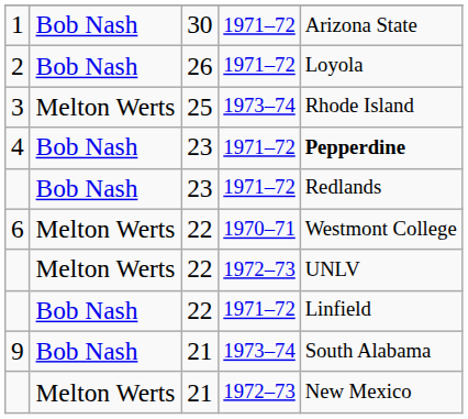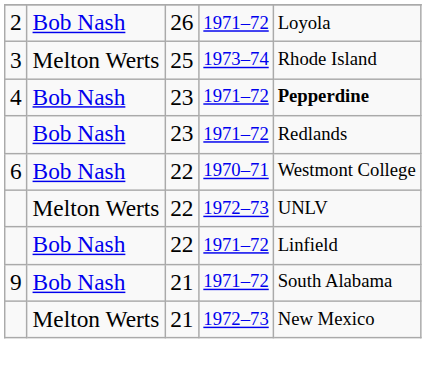 <table class="wikitable">
 <tr>
-</tr>
-<tr>
-<td>1</td>
-<td><a href='#'>Bob Nash</a></td>
-<td>30</td>
-<td style="font-size:80%;"><a href='#'>1971–72</a></td>
-<td style="font-size:80%;">Arizona State</td>
 </tr>
 <tr>
 <td>2</td>
 <td><a href='#'>Bob Nash</a></td>
 <td>26</td>
 <td style="font-size:80%;"><a href='#'>1971–72</a></td>
 <td style="font-size:80%;">Loyola</td>
 </tr>
 <tr>
 <td>3</td>
 <td>Melton Werts</td>
 <td>25</td>
 <td style="font-size:80%;"><a href='#'>1973–74</a></td>
 <td style="font-size:80%;">Rhode Island</td>
 </tr>
 <tr>
 <td>4</td>
 <td><a href='#'>Bob Nash</a></td>
 <td>23</td>
 <td style="font-size:80%;"><a href='#'>1971–72</a></td>
 <td style="font-size:80%;"><strong>Pepperdine</strong></td>
 </tr>
 <tr>
 <td></td>
 <td><a href='#'>Bob Nash</a></td>
 <td>23</td>
 <td style="font-size:80%;"><a href='#'>1971–72</a></td>
 <td style="font-size:80%;">Redlands</td>
 </tr>
 <tr>
 <td>6</td>
-<td>Melton Werts</td>
+<td><a href='#'>Bob Nash</a></td>
 <td>22</td>
 <td style="font-size:80%;"><a href='#'>1970–71</a></td>
 <td style="font-size:80%;">Westmont College</td>
 </tr>
 <tr>
 <td></td>
 <td>Melton Werts</td>
 <td>22</td>
 <td style="font-size:80%;"><a href='#'>1972–73</a></td>
 <td style="font-size:80%;">UNLV</td>
 </tr>
 <tr>
 <td></td>
 <td><a href='#'>Bob Nash</a></td>
 <td>22</td>
 <td style="font-size:80%;"><a href='#'>1971–72</a></td>
 <td style="font-size:80%;">Linfield</td>
 </tr>
 <tr>
 <td>9</td>
 <td><a href='#'>Bob Nash</a></td>
 <td>21</td>
-<td style="font-size:80%;"><a href='#'>1973–74</a></td>
+<td style="font-size:80%;"><a href='#'>1971–72</a></td>
 <td style="font-size:80%;">South Alabama</td>
 </tr>
 <tr>
 <td></td>
 <td>Melton Werts</td>
 <td>21</td>
 <td style="font-size:80%;"><a href='#'>1972–73</a></td>
 <td style="font-size:80%;">New Mexico</td>
 </tr>
 </table>
